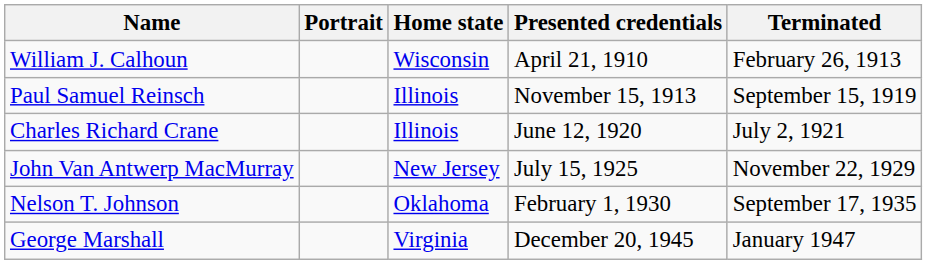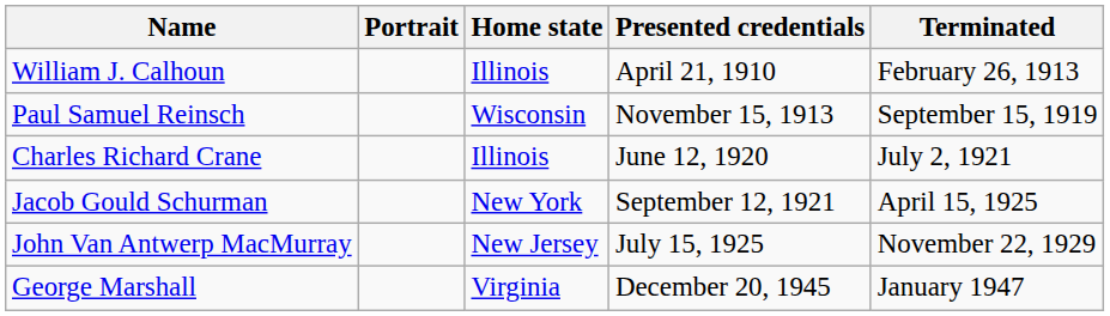 <table class="wikitable sortable">
 <tr>
 <th>Name</th>
 <th>Portrait</th>
 <th>Home state</th>
 <th>Presented credentials</th>
 <th>Terminated</th>
 </tr>
 <tr>
 <td><a href='#'>William J. Calhoun</a></td>
 <td></td>
-<td><a href='#'>Wisconsin</a></td>
+<td><a href='#'>Illinois</a></td>
 <td>April 21, 1910</td>
 <td>February 26, 1913</td>
 </tr>
 <tr>
 <td><a href='#'>Paul Samuel Reinsch</a></td>
 <td></td>
-<td><a href='#'>Illinois</a></td>
+<td><a href='#'>Wisconsin</a></td>
 <td>November 15, 1913</td>
 <td>September 15, 1919</td>
 </tr>
 <tr>
 <td><a href='#'>Charles Richard Crane</a></td>
 <td></td>
 <td><a href='#'>Illinois</a></td>
 <td>June 12, 1920</td>
 <td>July 2, 1921</td>
 </tr>
 <tr>
+<td><a href='#'>Jacob Gould Schurman</a></td>
+<td></td>
+<td><a href='#'>New York</a></td>
+<td>September 12, 1921</td>
+<td>April 15, 1925</td>
+</tr>
+<tr>
 <td><a href='#'>John Van Antwerp MacMurray</a></td>
 <td></td>
 <td><a href='#'>New Jersey</a></td>
 <td>July 15, 1925</td>
 <td>November 22, 1929</td>
-</tr>
-<tr>
-<td><a href='#'>Nelson T. Johnson</a></td>
-<td></td>
-<td><a href='#'>Oklahoma</a></td>
-<td>February 1, 1930</td>
-<td>September 17, 1935</td>
 </tr>
 <tr>
 <td><a href='#'>George Marshall</a></td>
 <td></td>
 <td><a href='#'>Virginia</a></td>
 <td>December 20, 1945</td>
 <td>January 1947</td>
 </tr>
 </table>
